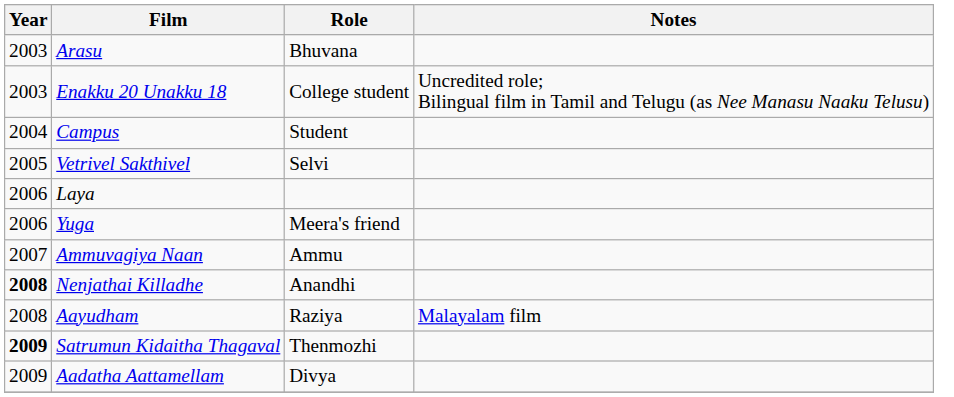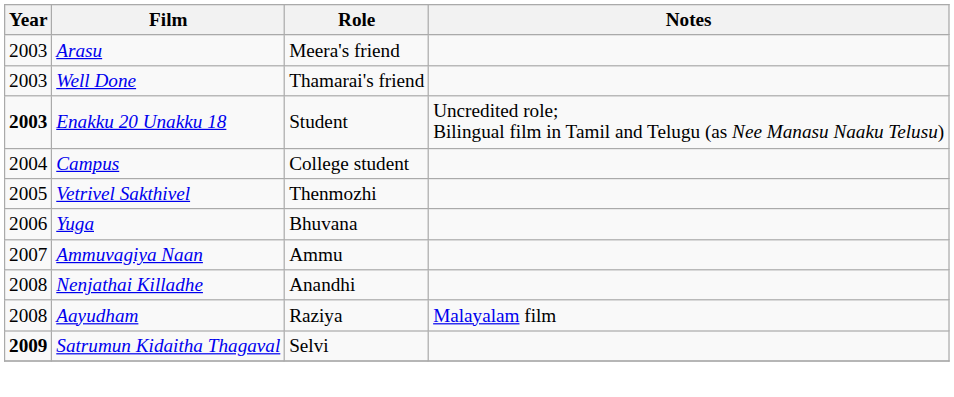 <table class="wikitable sortable">
 <tr style="background:#ccc; text-align:center;">
 <th>Year</th>
 <th>Film</th>
 <th>Role</th>
 <th>Notes</th>
 </tr>
 <tr>
 <td>2003</td>
 <td><em><a href='#'>Arasu</a></em></td>
-<td>Bhuvana</td>
+<td>Meera's friend</td>
 <td></td>
 </tr>
 <tr>
 <td>2003</td>
+<td><em><a href='#'>Well Done</a></em></td>
+<td>Thamarai's friend</td>
+<td></td>
+</tr>
+<tr>
+<td><strong>2003</strong></td>
 <td><em><a href='#'>Enakku 20 Unakku 18</a></em></td>
-<td>College student</td>
+<td>Student</td>
 <td>Uncredited role;<br>Bilingual film in Tamil and Telugu (as <em>Nee Manasu Naaku Telusu</em>)</td>
 </tr>
 <tr>
 <td>2004</td>
 <td><em><a href='#'>Campus</a></em></td>
-<td>Student</td>
+<td>College student</td>
 <td></td>
 </tr>
 <tr>
 <td>2005</td>
 <td><em><a href='#'>Vetrivel Sakthivel</a></em></td>
-<td>Selvi</td>
-<td></td>
-</tr>
-<tr>
-<td>2006</td>
-<td><em>Laya</em></td>
-<td></td>
+<td>Thenmozhi</td>
 <td></td>
 </tr>
 <tr>
 <td>2006</td>
 <td><em><a href='#'>Yuga</a></em></td>
-<td>Meera's friend</td>
+<td>Bhuvana</td>
 <td></td>
 </tr>
 <tr>
 <td>2007</td>
 <td><em><a href='#'>Ammuvagiya Naan</a></em></td>
 <td>Ammu</td>
 <td></td>
 </tr>
 <tr>
-<td><strong>2008</strong></td>
+<td>2008</td>
 <td><em><a href='#'>Nenjathai Killadhe</a></em></td>
 <td>Anandhi</td>
 <td></td>
 </tr>
 <tr>
 <td>2008</td>
 <td><em><a href='#'>Aayudham</a></em></td>
 <td>Raziya</td>
 <td><a href='#'>Malayalam</a> film</td>
 </tr>
 <tr>
 <td><strong>2009</strong></td>
 <td><em><a href='#'>Satrumun Kidaitha Thagaval</a></em></td>
-<td>Thenmozhi</td>
-<td></td>
-</tr>
-<tr>
-<td>2009</td>
-<td><em><a href='#'>Aadatha Aattamellam</a></em></td>
-<td>Divya</td>
+<td>Selvi</td>
 <td></td>
 </tr>
 <tr>
 </tr>
 </table>
